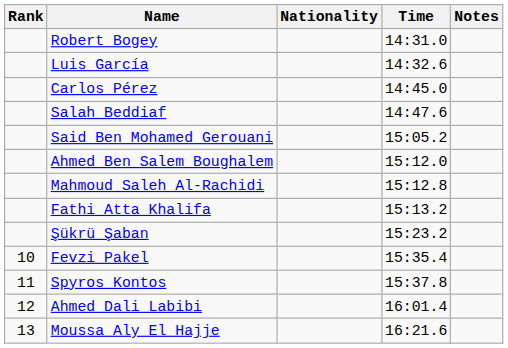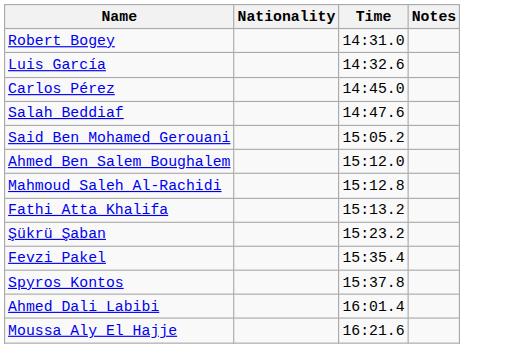 <table class="wikitable sortable" style="text-align:center">
 <tr>
-<th>Rank</th>
 <th>Name</th>
 <th>Nationality</th>
 <th>Time</th>
 <th>Notes</th>
 </tr>
 <tr>
-<td></td>
 <td align=left><a href='#'>Robert Bogey</a></td>
 <td align=left></td>
 <td>14:31.0</td>
 <td></td>
 </tr>
 <tr>
-<td></td>
 <td align=left><a href='#'>Luis García</a></td>
 <td align=left></td>
 <td>14:32.6</td>
 <td></td>
 </tr>
 <tr>
-<td></td>
 <td align=left><a href='#'>Carlos Pérez</a></td>
 <td align=left></td>
 <td>14:45.0</td>
 <td></td>
 </tr>
 <tr>
-<td></td>
 <td align=left><a href='#'>Salah Beddiaf</a></td>
 <td align=left></td>
 <td>14:47.6</td>
 <td></td>
 </tr>
 <tr>
-<td></td>
 <td align=left><a href='#'>Said Ben Mohamed Gerouani</a></td>
 <td align=left></td>
 <td>15:05.2</td>
 <td></td>
 </tr>
 <tr>
-<td></td>
 <td align=left><a href='#'>Ahmed Ben Salem Boughalem</a></td>
 <td align=left></td>
 <td>15:12.0</td>
 <td></td>
 </tr>
 <tr>
-<td></td>
 <td align=left><a href='#'>Mahmoud Saleh Al-Rachidi</a></td>
 <td align=left></td>
 <td>15:12.8</td>
 <td></td>
 </tr>
 <tr>
-<td></td>
 <td align=left><a href='#'>Fathi Atta Khalifa</a></td>
 <td align=left></td>
 <td>15:13.2</td>
 <td></td>
 </tr>
 <tr>
-<td></td>
 <td align=left><a href='#'>Şükrü Şaban</a></td>
 <td align=left></td>
 <td>15:23.2</td>
 <td></td>
 </tr>
 <tr>
-<td>10</td>
 <td align=left><a href='#'>Fevzi Pakel</a></td>
 <td align=left></td>
 <td>15:35.4</td>
 <td></td>
 </tr>
 <tr>
-<td>11</td>
 <td align=left><a href='#'>Spyros Kontos</a></td>
 <td align=left></td>
 <td>15:37.8</td>
 <td></td>
 </tr>
 <tr>
-<td>12</td>
 <td align=left><a href='#'>Ahmed Dali Labibi</a></td>
 <td align=left></td>
 <td>16:01.4</td>
 <td></td>
 </tr>
 <tr>
-<td>13</td>
 <td align=left><a href='#'>Moussa Aly El Hajje</a></td>
 <td align=left></td>
 <td>16:21.6</td>
 <td></td>
 </tr>
 </table>
